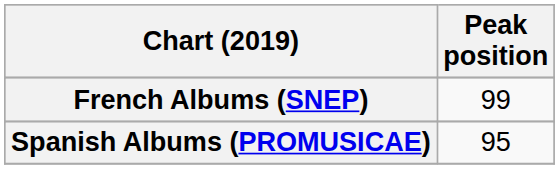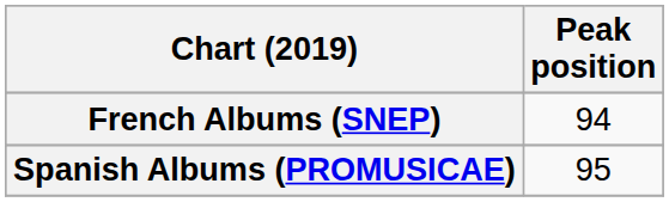 <table class="wikitable sortable plainrowheaders" style="text-align:center">
 <tr>
 <th scope="col">Chart (2019)</th>
 <th scope="col">Peak<br>position</th>
 </tr>
 <tr>
 </tr>
 <tr>
 </tr>
 <tr>
 </tr>
 <tr>
 </tr>
 <tr>
 </tr>
 <tr>
 <th scope="row">French Albums (<a href='#'>SNEP</a>)</th>
-<td>99</td>
+<td>94</td>
 </tr>
 <tr>
 </tr>
 <tr>
 </tr>
 <tr>
 </tr>
 <tr>
 </tr>
 <tr>
 <th scope="row">Spanish Albums (<a href='#'>PROMUSICAE</a>)</th>
 <td>95</td>
 </tr>
 <tr>
 </tr>
 </table>
